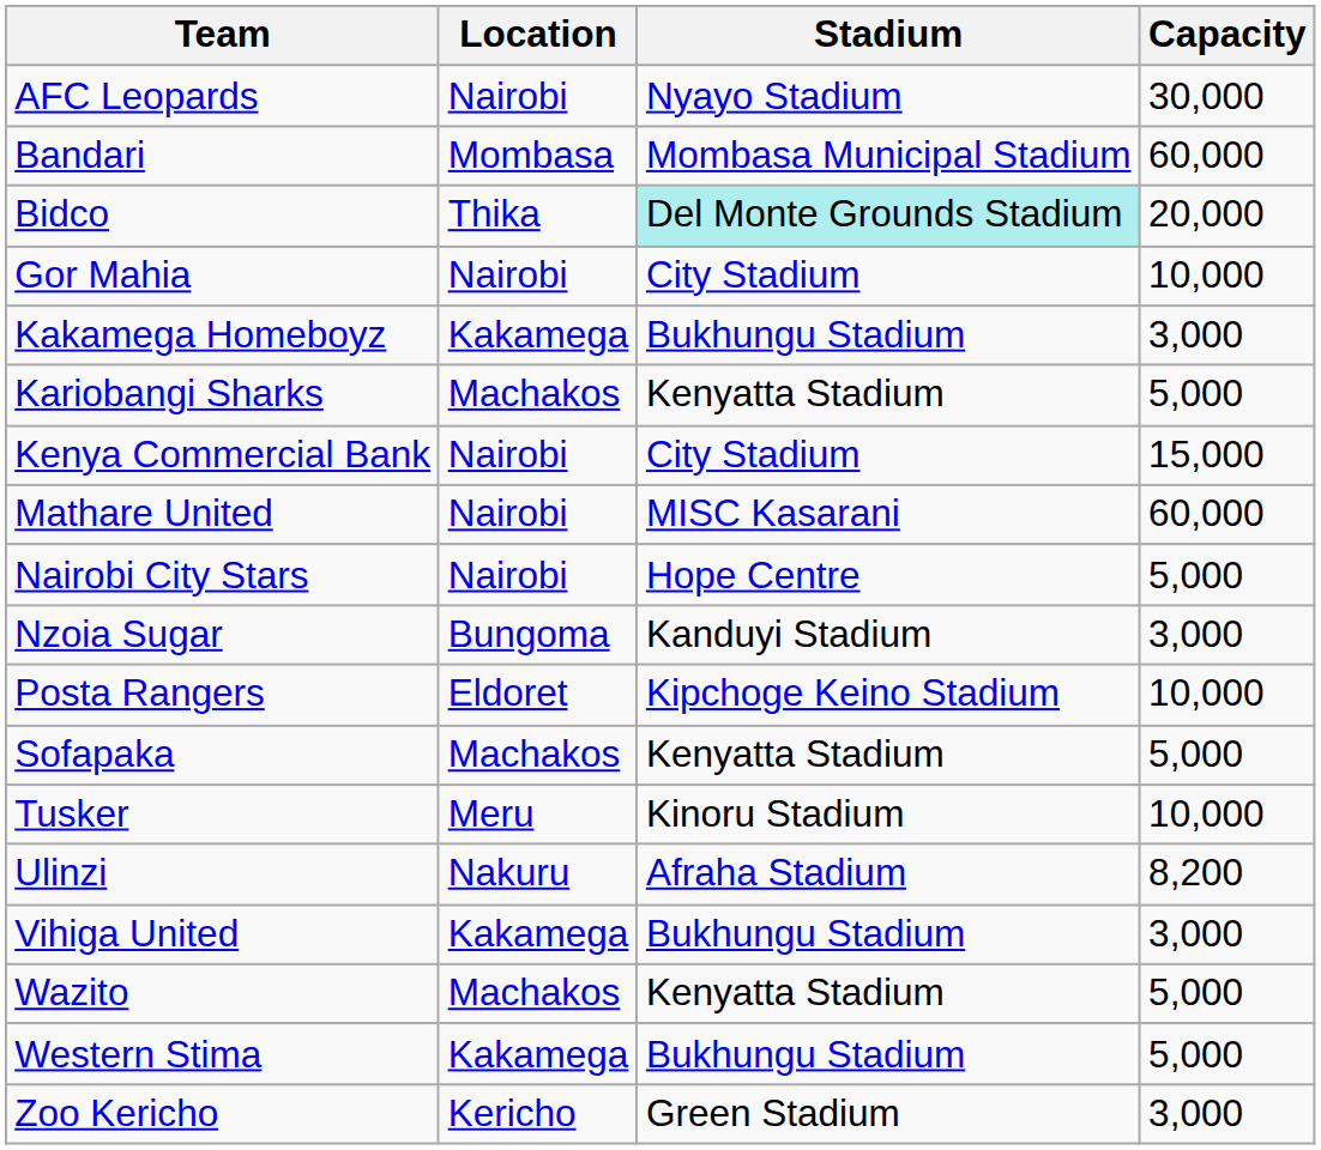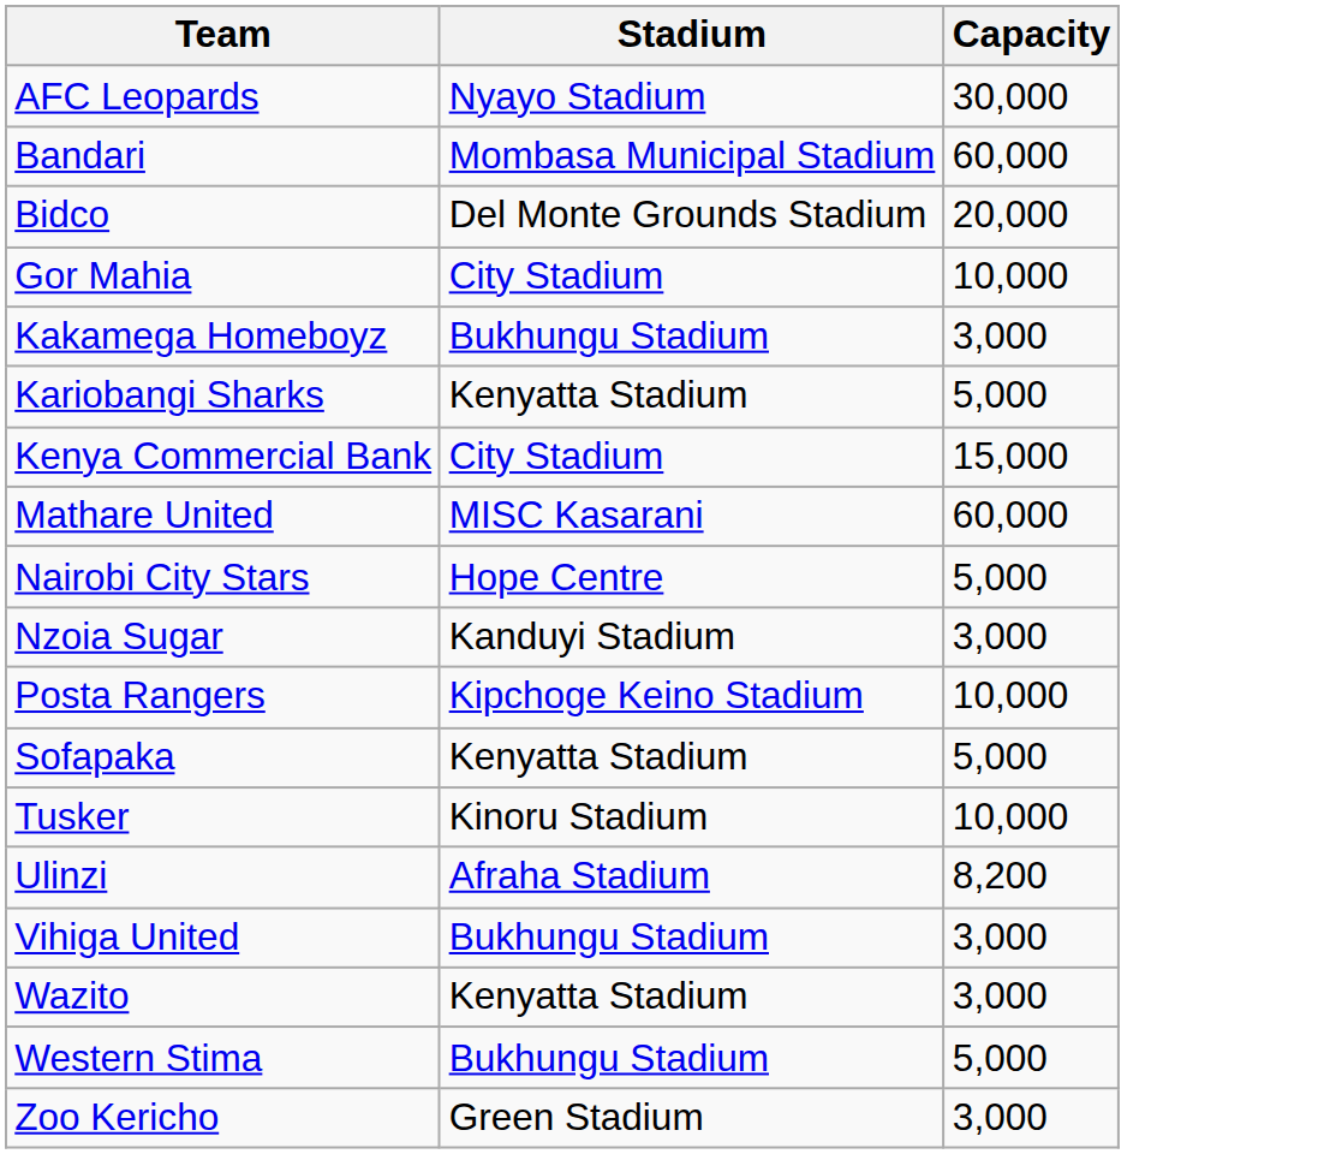 <table class="wikitable sortable">
 <tr>
 <th>Team</th>
-<th>Location</th>
 <th>Stadium</th>
 <th>Capacity</th>
 </tr>
 <tr>
 <td><a href='#'>AFC Leopards</a></td>
-<td><a href='#'>Nairobi</a></td>
 <td><a href='#'>Nyayo Stadium</a></td>
 <td>30,000</td>
 </tr>
 <tr>
 <td><a href='#'>Bandari</a></td>
-<td><a href='#'>Mombasa</a></td>
 <td><a href='#'>Mombasa Municipal Stadium</a></td>
 <td>60,000</td>
 </tr>
 <tr>
 <td><a href='#'>Bidco</a></td>
-<td><a href='#'>Thika</a></td>
-<td style="background: paleturquoise;">Del Monte Grounds Stadium</td>
+<td>Del Monte Grounds Stadium</td>
 <td>20,000</td>
 </tr>
 <tr>
 <td><a href='#'>Gor Mahia</a></td>
-<td><a href='#'>Nairobi</a></td>
 <td><a href='#'>City Stadium</a></td>
 <td>10,000</td>
 </tr>
 <tr>
 <td><a href='#'>Kakamega Homeboyz</a></td>
-<td><a href='#'>Kakamega</a></td>
 <td><a href='#'>Bukhungu Stadium</a></td>
 <td>3,000</td>
 </tr>
 <tr>
 <td><a href='#'>Kariobangi Sharks</a></td>
-<td><a href='#'>Machakos</a></td>
 <td>Kenyatta Stadium</td>
 <td>5,000</td>
 </tr>
 <tr>
 <td><a href='#'>Kenya Commercial Bank</a></td>
-<td><a href='#'>Nairobi</a></td>
 <td><a href='#'>City Stadium</a></td>
 <td>15,000</td>
 </tr>
 <tr>
 <td><a href='#'>Mathare United</a></td>
-<td><a href='#'>Nairobi</a></td>
 <td><a href='#'>MISC Kasarani</a></td>
 <td>60,000</td>
 </tr>
 <tr>
 <td><a href='#'>Nairobi City Stars</a></td>
-<td><a href='#'>Nairobi</a></td>
 <td><a href='#'>Hope Centre</a></td>
 <td>5,000</td>
 </tr>
 <tr>
 <td><a href='#'>Nzoia Sugar</a></td>
-<td><a href='#'>Bungoma</a></td>
 <td>Kanduyi Stadium</td>
 <td>3,000</td>
 </tr>
 <tr>
 <td><a href='#'>Posta Rangers</a></td>
-<td><a href='#'>Eldoret</a></td>
 <td><a href='#'>Kipchoge Keino Stadium</a></td>
 <td>10,000</td>
 </tr>
 <tr>
 <td><a href='#'>Sofapaka</a></td>
-<td><a href='#'>Machakos</a></td>
 <td>Kenyatta Stadium</td>
 <td>5,000</td>
 </tr>
 <tr>
 <td><a href='#'>Tusker</a></td>
-<td><a href='#'>Meru</a></td>
 <td>Kinoru Stadium</td>
 <td>10,000</td>
 </tr>
 <tr>
 <td><a href='#'>Ulinzi</a></td>
-<td><a href='#'>Nakuru</a></td>
 <td><a href='#'>Afraha Stadium</a></td>
 <td>8,200</td>
 </tr>
 <tr>
 <td><a href='#'>Vihiga United</a></td>
-<td><a href='#'>Kakamega</a></td>
 <td><a href='#'>Bukhungu Stadium</a></td>
 <td>3,000</td>
 </tr>
 <tr>
 <td><a href='#'>Wazito</a></td>
-<td><a href='#'>Machakos</a></td>
 <td>Kenyatta Stadium</td>
-<td>5,000</td>
+<td>3,000</td>
 </tr>
 <tr>
 <td><a href='#'>Western Stima</a></td>
-<td><a href='#'>Kakamega</a></td>
 <td><a href='#'>Bukhungu Stadium</a></td>
 <td>5,000</td>
 </tr>
 <tr>
 <td><a href='#'>Zoo Kericho</a></td>
-<td><a href='#'>Kericho</a></td>
 <td>Green Stadium</td>
 <td>3,000</td>
 </tr>
 </table>
